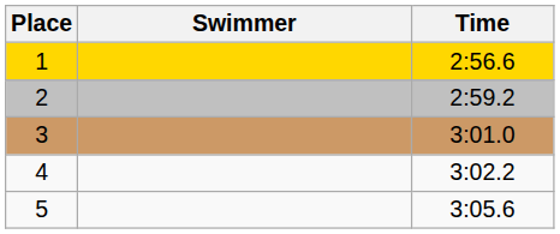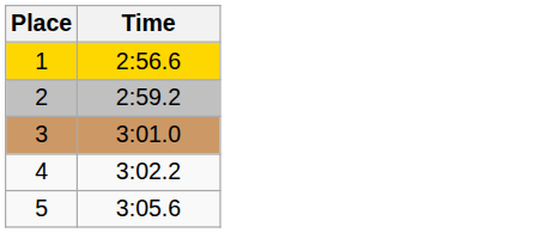 <table class=wikitable style="text-align:center">
 <tr>
 <th>Place</th>
-<th width=220>Swimmer</th>
 <th width=90>Time</th>
 </tr>
 <tr bgcolor=gold>
 <td>1</td>
-<td align=left></td>
 <td>2:56.6</td>
 </tr>
 <tr bgcolor=silver>
 <td>2</td>
-<td align=left></td>
 <td>2:59.2</td>
 </tr>
 <tr bgcolor=cc9966>
 <td>3</td>
-<td align=left></td>
 <td>3:01.0</td>
 </tr>
 <tr>
 <td>4</td>
-<td align=left></td>
 <td>3:02.2</td>
 </tr>
 <tr>
 <td>5</td>
-<td align=left></td>
 <td>3:05.6</td>
 </tr>
 </table>
